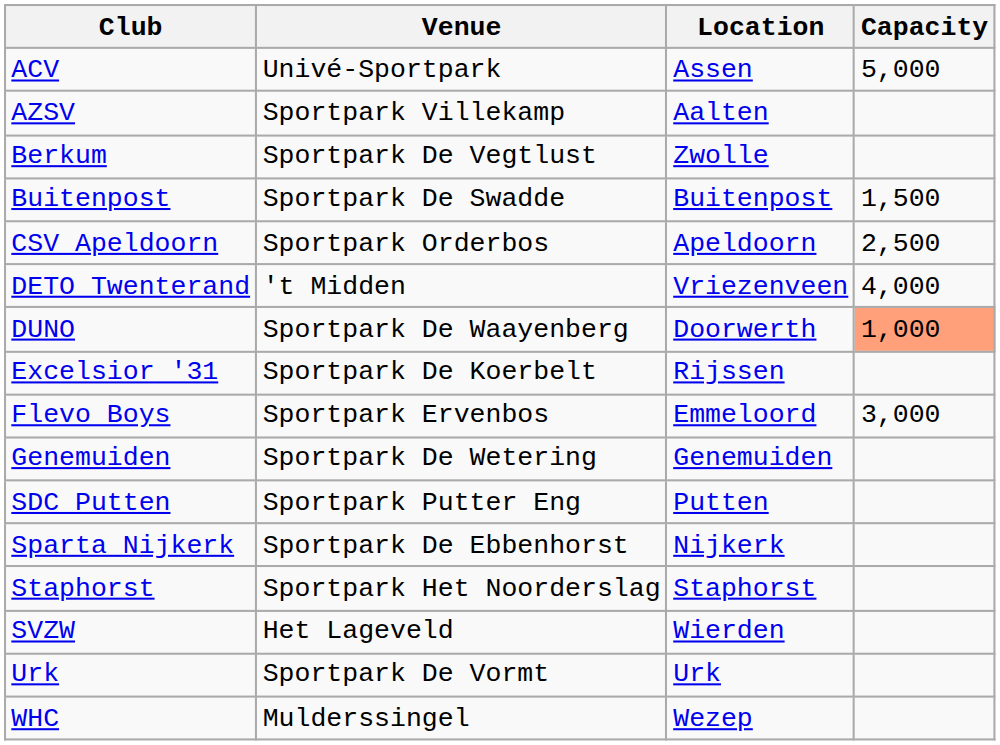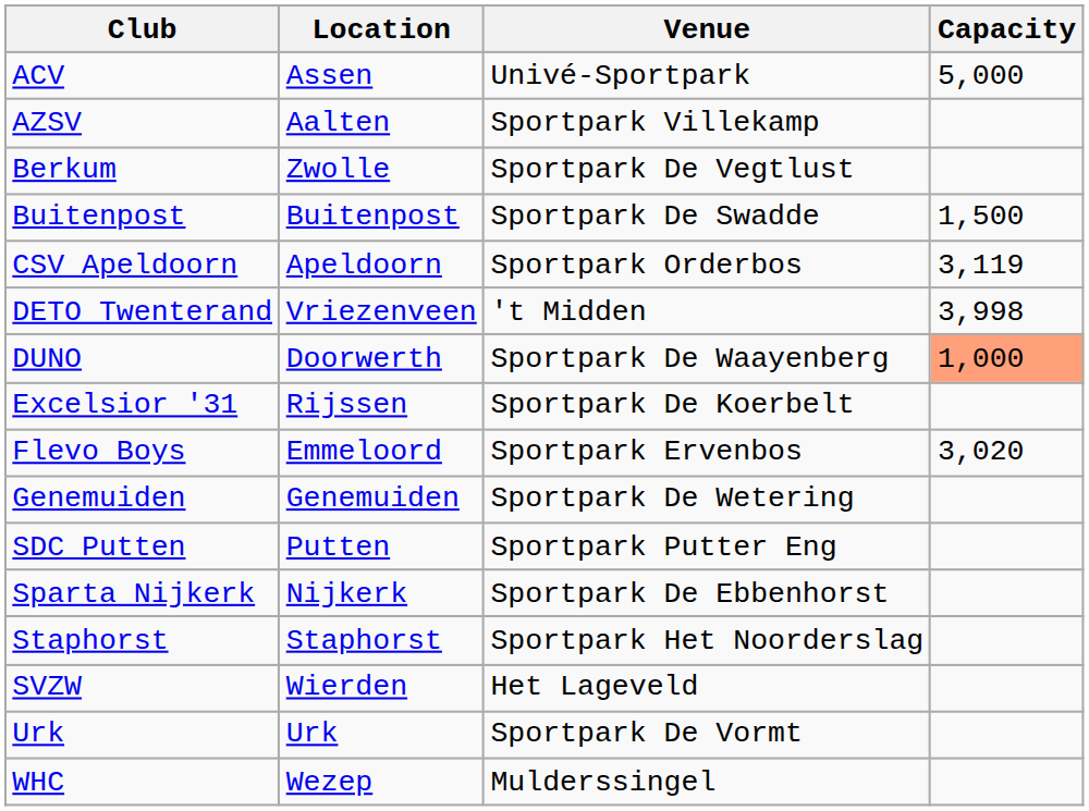 <table class="wikitable sortable">
 <tr>
 <th>Club</th>
+<th>Location</th>
 <th>Venue</th>
-<th>Location</th>
 <th>Capacity</th>
 </tr>
 <tr>
 <td><a href='#'>ACV</a></td>
+<td><a href='#'>Assen</a></td>
 <td>Univé-Sportpark</td>
-<td><a href='#'>Assen</a></td>
 <td>5,000</td>
 </tr>
 <tr>
 <td><a href='#'>AZSV</a></td>
+<td><a href='#'>Aalten</a></td>
 <td>Sportpark Villekamp</td>
-<td><a href='#'>Aalten</a></td>
 <td></td>
 </tr>
 <tr>
 <td><a href='#'>Berkum</a></td>
+<td><a href='#'>Zwolle</a></td>
 <td>Sportpark De Vegtlust</td>
-<td><a href='#'>Zwolle</a></td>
 <td></td>
 </tr>
 <tr>
 <td><a href='#'>Buitenpost</a></td>
+<td><a href='#'>Buitenpost</a></td>
 <td>Sportpark De Swadde</td>
-<td><a href='#'>Buitenpost</a></td>
 <td>1,500</td>
 </tr>
 <tr>
 <td><a href='#'>CSV Apeldoorn</a></td>
+<td><a href='#'>Apeldoorn</a></td>
 <td>Sportpark Orderbos</td>
-<td><a href='#'>Apeldoorn</a></td>
-<td>2,500</td>
+<td>3,119</td>
 </tr>
 <tr>
 <td><a href='#'>DETO Twenterand</a></td>
+<td><a href='#'>Vriezenveen</a></td>
 <td>'t Midden</td>
-<td><a href='#'>Vriezenveen</a></td>
-<td>4,000</td>
+<td>3,998</td>
 </tr>
 <tr>
 <td><a href='#'>DUNO</a></td>
+<td><a href='#'>Doorwerth</a></td>
 <td>Sportpark De Waayenberg</td>
-<td><a href='#'>Doorwerth</a></td>
 <td style="background: lightsalmon;">1,000</td>
 </tr>
 <tr>
 <td><a href='#'>Excelsior '31</a></td>
+<td><a href='#'>Rijssen</a></td>
 <td>Sportpark De Koerbelt</td>
-<td><a href='#'>Rijssen</a></td>
 <td></td>
 </tr>
 <tr>
 <td><a href='#'>Flevo Boys</a></td>
+<td><a href='#'>Emmeloord</a></td>
 <td>Sportpark Ervenbos</td>
-<td><a href='#'>Emmeloord</a></td>
-<td>3,000</td>
+<td>3,020</td>
 </tr>
 <tr>
 <td><a href='#'>Genemuiden</a></td>
+<td><a href='#'>Genemuiden</a></td>
 <td>Sportpark De Wetering</td>
-<td><a href='#'>Genemuiden</a></td>
 <td></td>
 </tr>
 <tr>
 <td><a href='#'>SDC Putten</a></td>
+<td><a href='#'>Putten</a></td>
 <td>Sportpark Putter Eng</td>
-<td><a href='#'>Putten</a></td>
 <td></td>
 </tr>
 <tr>
 <td><a href='#'>Sparta Nijkerk</a></td>
+<td><a href='#'>Nijkerk</a></td>
 <td>Sportpark De Ebbenhorst</td>
-<td><a href='#'>Nijkerk</a></td>
 <td></td>
 </tr>
 <tr>
 <td><a href='#'>Staphorst</a></td>
+<td><a href='#'>Staphorst</a></td>
 <td>Sportpark Het Noorderslag</td>
-<td><a href='#'>Staphorst</a></td>
 <td></td>
 </tr>
 <tr>
 <td><a href='#'>SVZW</a></td>
+<td><a href='#'>Wierden</a></td>
 <td>Het Lageveld</td>
-<td><a href='#'>Wierden</a></td>
 <td></td>
 </tr>
 <tr>
 <td><a href='#'>Urk</a></td>
+<td><a href='#'>Urk</a></td>
 <td>Sportpark De Vormt</td>
-<td><a href='#'>Urk</a></td>
 <td></td>
 </tr>
 <tr>
 <td><a href='#'>WHC</a></td>
+<td><a href='#'>Wezep</a></td>
 <td>Mulderssingel</td>
-<td><a href='#'>Wezep</a></td>
 <td></td>
 </tr>
 </table>
